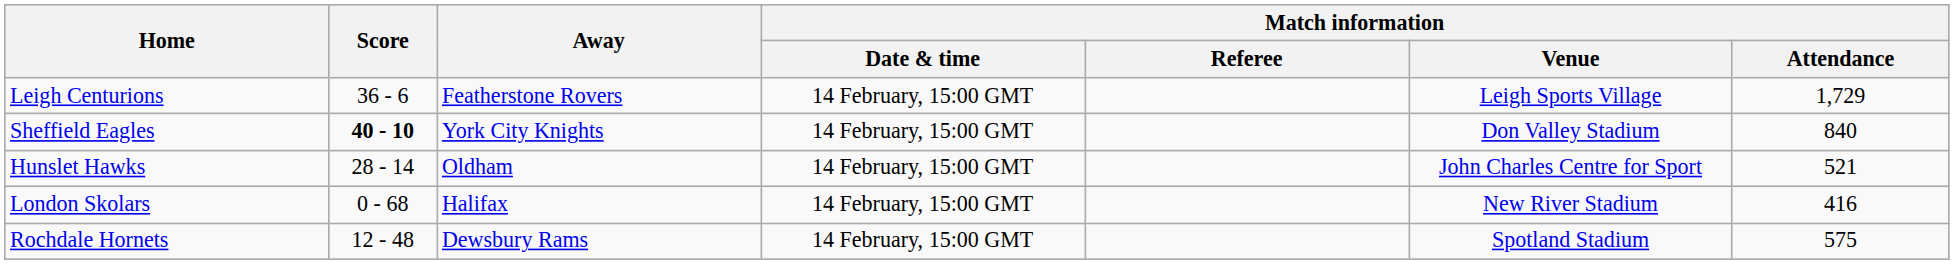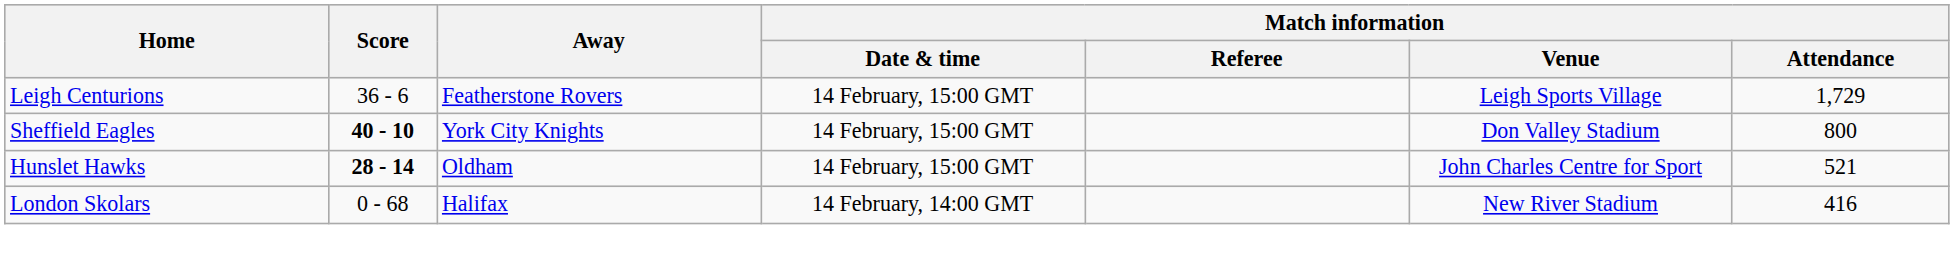 <table class="wikitable" style="text-align: center; font-size:85%;"  cellpadding=3 cellspacing=0 width=95%>
 <tr>
 <th rowspan=2 width=15%>Home</th>
 <th rowspan=2 width=5%>Score</th>
 <th rowspan=2 width=15%>Away</th>
 <th colspan=4>Match information</th>
 </tr>
 <tr>
 <th width=15%>Date & time</th>
 <th width=15%>Referee</th>
 <th width=15%>Venue</th>
 <th width=10%>Attendance</th>
 </tr>
 <tr>
 <td align=left> <a href='#'>Leigh Centurions</a></td>
 <td>36 - 6</td>
 <td align=left> <a href='#'>Featherstone Rovers</a></td>
 <td>14 February, 15:00 GMT</td>
 <td></td>
 <td><a href='#'>Leigh Sports Village</a></td>
 <td>1,729</td>
 </tr>
 <tr>
 <td align=left> <a href='#'>Sheffield Eagles</a></td>
 <td><strong>40 - 10</strong></td>
 <td align=left> <a href='#'>York City Knights</a></td>
 <td>14 February, 15:00 GMT</td>
 <td></td>
 <td><a href='#'>Don Valley Stadium</a></td>
-<td>840</td>
+<td>800</td>
 </tr>
 <tr>
 <td align=left> <a href='#'>Hunslet Hawks</a></td>
-<td>28 - 14</td>
+<td><strong>28 - 14</strong></td>
 <td align=left> <a href='#'>Oldham</a></td>
 <td>14 February, 15:00 GMT</td>
 <td></td>
 <td><a href='#'>John Charles Centre for Sport</a></td>
 <td>521</td>
 </tr>
 <tr>
 <td align=left> <a href='#'>London Skolars</a></td>
 <td>0 - 68</td>
 <td align=left> <a href='#'>Halifax</a></td>
-<td>14 February, 15:00 GMT</td>
+<td>14 February, 14:00 GMT</td>
 <td></td>
 <td><a href='#'>New River Stadium</a></td>
 <td>416</td>
 </tr>
-<tr>
-<td align=left> <a href='#'>Rochdale Hornets</a></td>
-<td>12 - 48</td>
-<td align=left> <a href='#'>Dewsbury Rams</a></td>
-<td>14 February, 15:00 GMT</td>
-<td></td>
-<td><a href='#'>Spotland Stadium</a></td>
-<td>575</td>
-</tr>
 </table>
